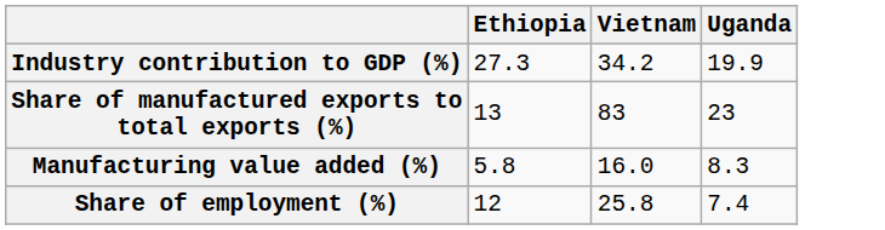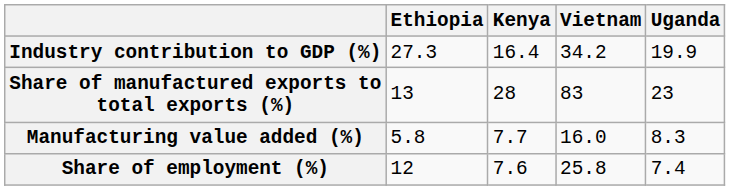 <table class="wikitable">
 <tr>
 <th></th>
 <th>Ethiopia</th>
+<th>Kenya</th>
 <th>Vietnam</th>
 <th>Uganda</th>
 </tr>
 <tr>
 <th scope = "row">Industry contribution to GDP (%)</th>
 <td>27.3</td>
+<td>16.4</td>
 <td>34.2</td>
 <td>19.9</td>
 </tr>
 <tr>
 <th scope = "row">Share of manufactured exports to<br>total exports (%)</th>
 <td>13</td>
+<td>28</td>
 <td>83</td>
 <td>23</td>
 </tr>
 <tr>
 <th scope = "row">Manufacturing value added (%)</th>
 <td>5.8</td>
+<td>7.7</td>
 <td>16.0</td>
 <td>8.3</td>
 </tr>
 <tr>
 <th scope = "row">Share of employment (%)</th>
 <td>12</td>
+<td>7.6</td>
 <td>25.8</td>
 <td>7.4</td>
 </tr>
 </table>
